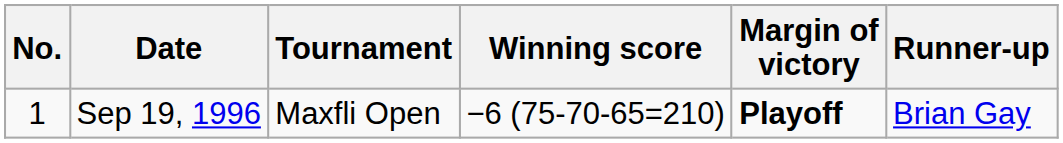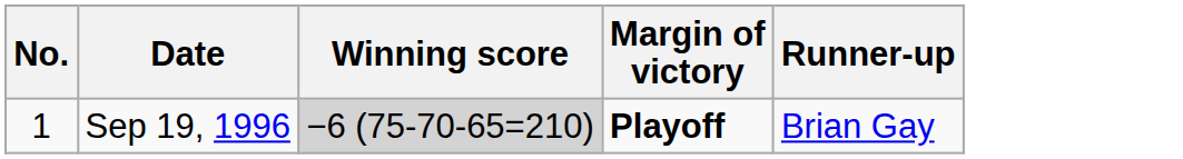 <table class="wikitable" style="font-size:95%;">
 <tr>
 <th>No.</th>
 <th>Date</th>
-<th>Tournament</th>
 <th>Winning score</th>
 <th>Margin of<br>victory</th>
 <th>Runner-up</th>
 </tr>
 <tr>
 <td align=center>1</td>
 <td align=right>Sep 19, <a href='#'>1996</a></td>
-<td>Maxfli Open</td>
-<td>−6 (75-70-65=210)</td>
+<td style="background: lightgrey;">−6 (75-70-65=210)</td>
 <td><strong>Playoff</strong></td>
 <td> <a href='#'>Brian Gay</a></td>
 </tr>
 </table>
